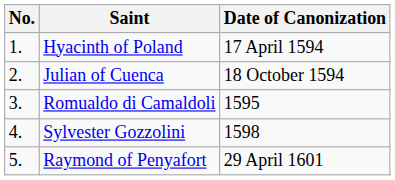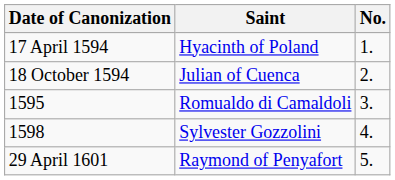 <table class="wikitable">
 <tr>
+<th>Date of Canonization</th>
+<th>Saint</th>
 <th>No.</th>
-<th>Saint</th>
-<th>Date of Canonization</th>
 </tr>
 <tr>
+<td>17 April 1594</td>
+<td><a href='#'>Hyacinth of Poland</a></td>
 <td>1.</td>
-<td><a href='#'>Hyacinth of Poland</a></td>
-<td>17 April 1594</td>
 </tr>
 <tr>
+<td>18 October 1594</td>
+<td><a href='#'>Julian of Cuenca</a></td>
 <td>2.</td>
-<td><a href='#'>Julian of Cuenca</a></td>
-<td>18 October 1594</td>
 </tr>
 <tr>
+<td>1595</td>
+<td><a href='#'>Romualdo di Camaldoli</a></td>
 <td>3.</td>
-<td><a href='#'>Romualdo di Camaldoli</a></td>
-<td>1595</td>
 </tr>
 <tr>
+<td>1598</td>
+<td><a href='#'>Sylvester Gozzolini</a></td>
 <td>4.</td>
-<td><a href='#'>Sylvester Gozzolini</a></td>
-<td>1598</td>
 </tr>
 <tr>
+<td>29 April 1601</td>
+<td><a href='#'>Raymond of Penyafort</a></td>
 <td>5.</td>
-<td><a href='#'>Raymond of Penyafort</a></td>
-<td>29 April 1601</td>
 </tr>
 </table>
